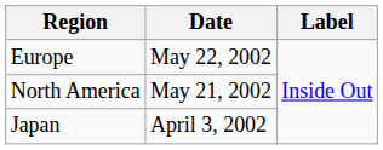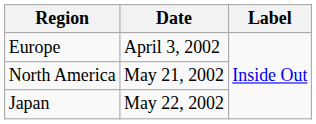 <table class=wikitable>
 <tr>
 <th>Region</th>
 <th>Date</th>
 <th>Label</th>
 </tr>
 <tr>
 <td>Europe</td>
-<td>May 22, 2002</td>
+<td>April 3, 2002</td>
 <td rowspan="3"><a href='#'>Inside Out</a></td>
 </tr>
 <tr>
 <td>North America</td>
 <td>May 21, 2002</td>
 </tr>
 <tr>
 <td>Japan</td>
-<td>April 3, 2002</td>
+<td>May 22, 2002</td>
 </tr>
 </table>
